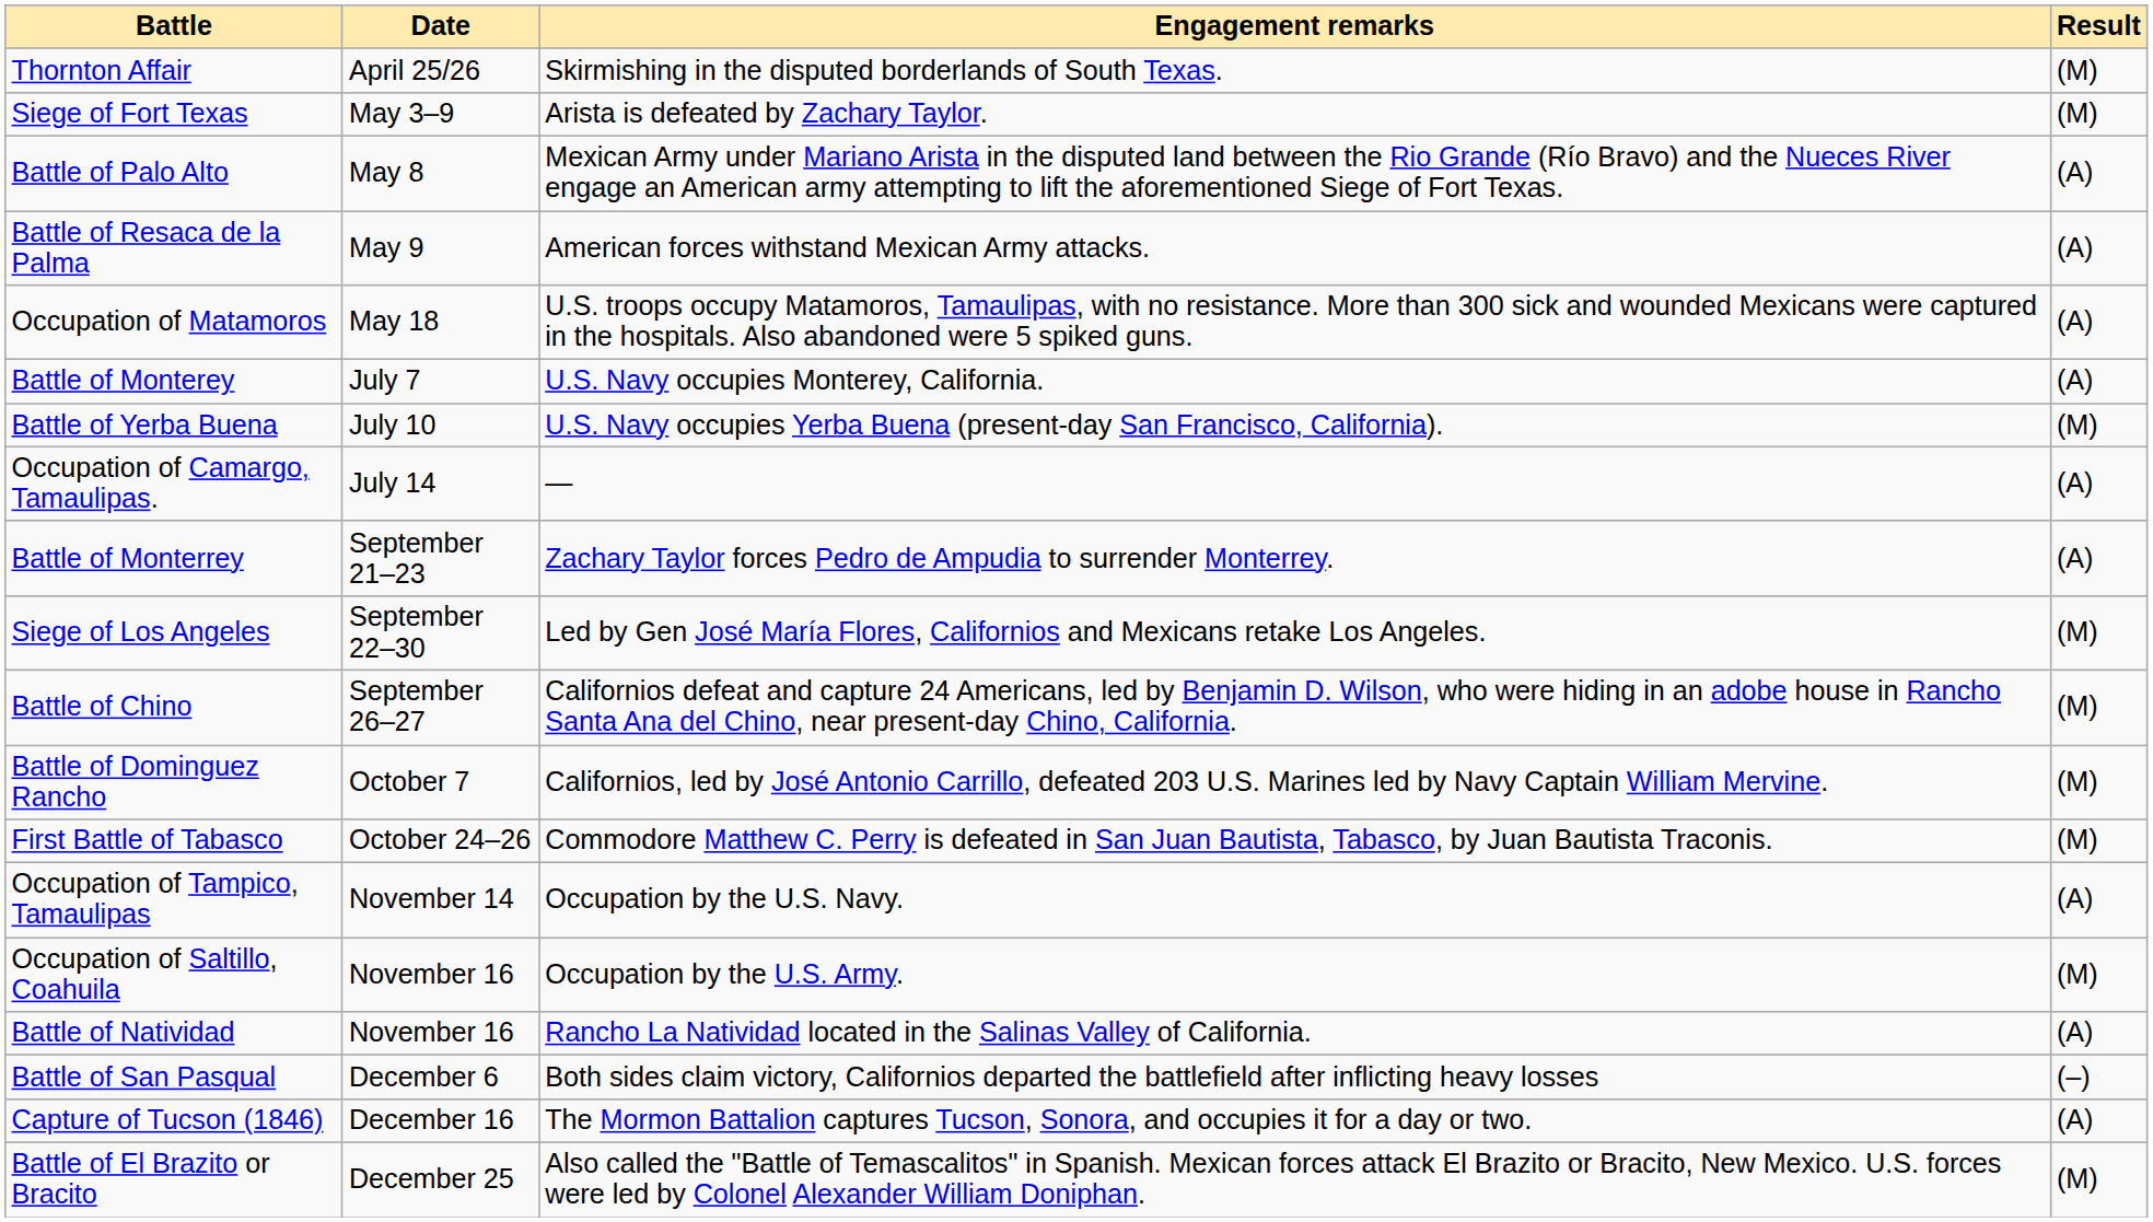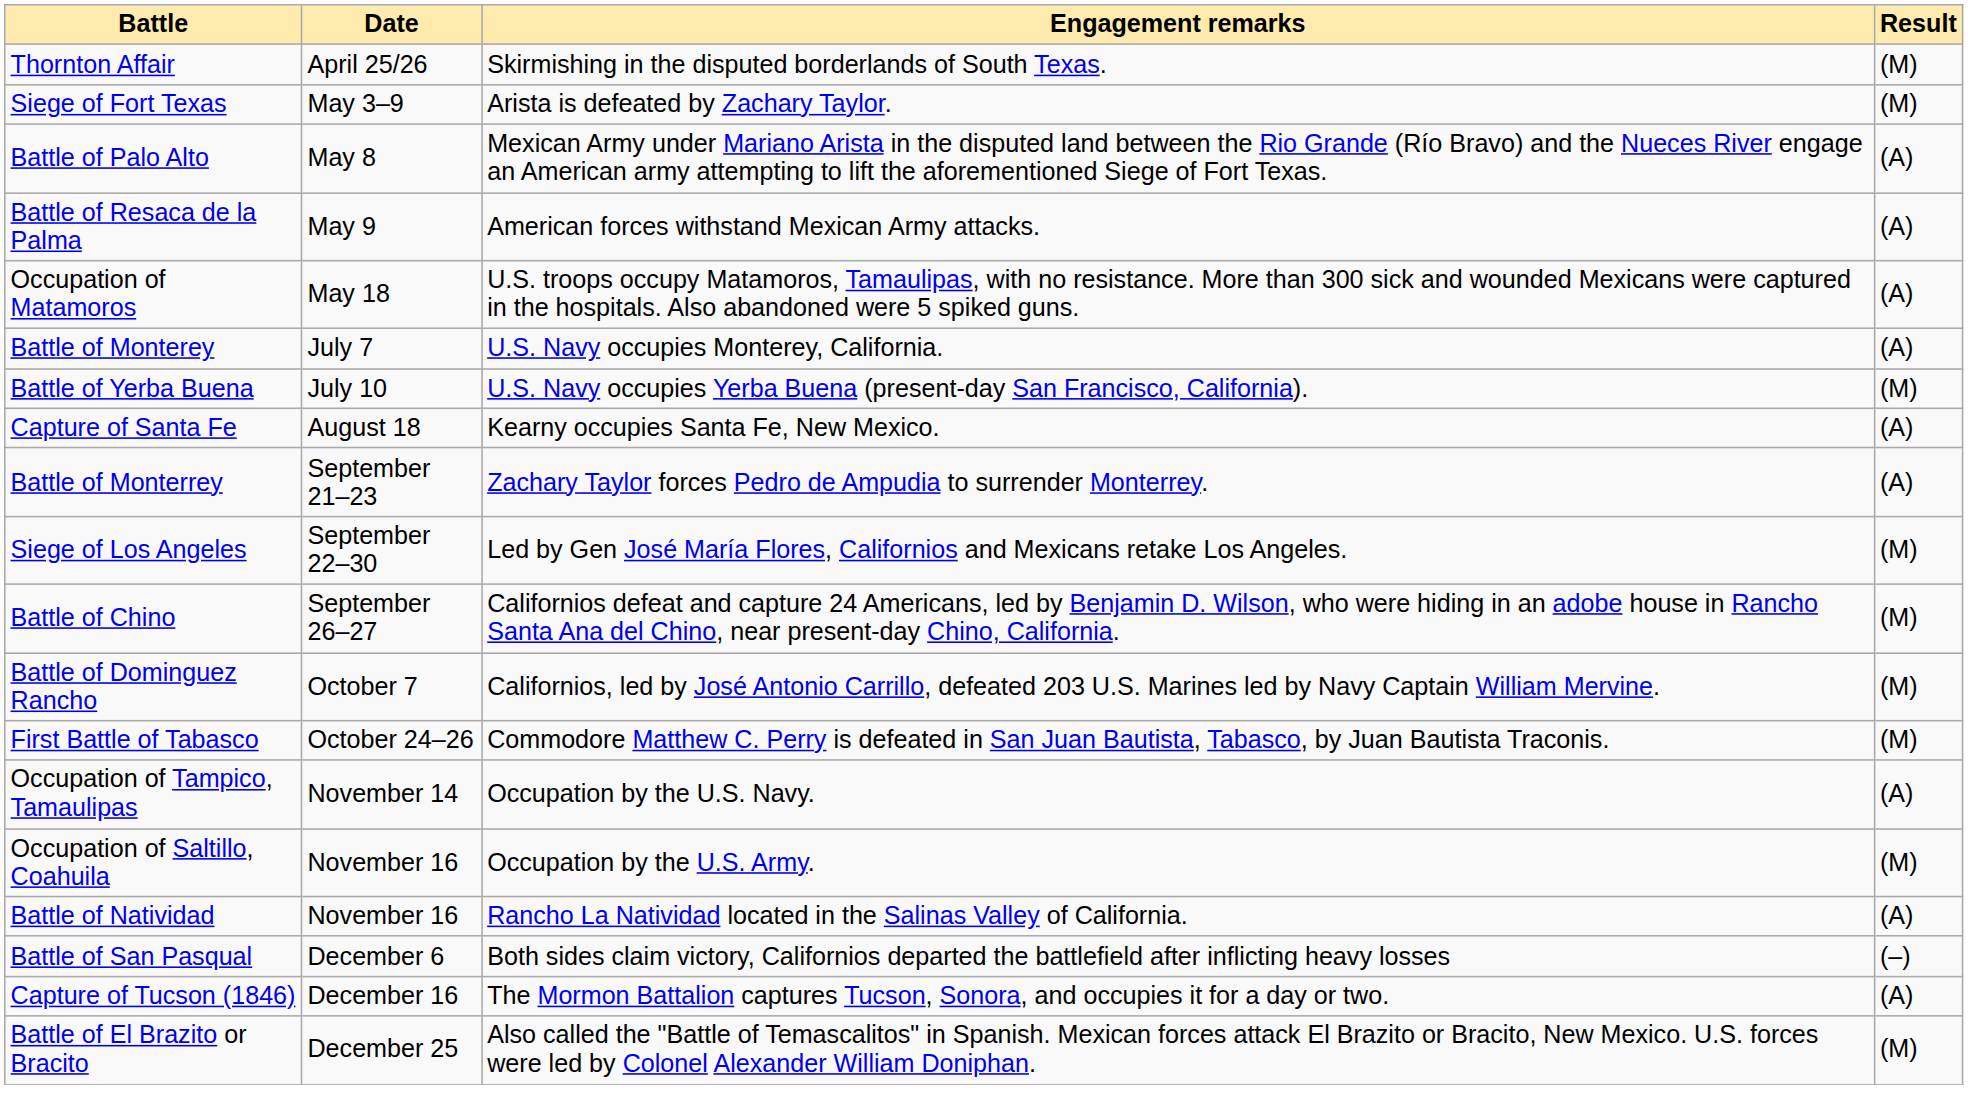 <table class="wikitable sortable">
 <tr>
 <th style="background: #FFEBAD; color: black;"><strong>Battle</strong></th>
 <th style="background: #FFEBAD; color: black;"><strong>Date</strong></th>
 <th style="background: #FFEBAD; color: black;">Engagement remarks</th>
 <th style="background: #FFEBAD; color: black;"><strong>Result</strong></th>
 </tr>
 <tr>
 <td><a href='#'>Thornton Affair</a></td>
 <td>April 25/26</td>
 <td>Skirmishing in the disputed borderlands of South <a href='#'>Texas</a>.</td>
 <td>(M)</td>
 </tr>
 <tr>
 <td><a href='#'>Siege of Fort Texas</a></td>
 <td>May 3–9</td>
 <td>Arista is defeated by <a href='#'>Zachary Taylor</a>.</td>
 <td>(M)</td>
 </tr>
 <tr>
 <td><a href='#'>Battle of Palo Alto</a></td>
 <td>May 8</td>
 <td>Mexican Army under <a href='#'>Mariano Arista</a> in the disputed land between the <a href='#'>Rio Grande</a> (Río Bravo) and the <a href='#'>Nueces River</a> engage an American army attempting to lift the aforementioned Siege of Fort Texas.</td>
 <td>(A)</td>
 </tr>
 <tr>
 <td><a href='#'>Battle of Resaca de la Palma</a></td>
 <td>May 9</td>
 <td>American forces withstand Mexican Army attacks.</td>
 <td>(A)</td>
 </tr>
 <tr>
 <td>Occupation of <a href='#'>Matamoros</a></td>
 <td>May 18</td>
 <td>U.S. troops occupy Matamoros, <a href='#'>Tamaulipas</a>, with no resistance. More than 300 sick and wounded Mexicans were captured in the hospitals. Also abandoned were 5 spiked guns.</td>
 <td>(A)</td>
 </tr>
 <tr>
 <td><a href='#'>Battle of Monterey</a></td>
 <td>July 7</td>
 <td><a href='#'>U.S. Navy</a> occupies Monterey, California.</td>
 <td>(A)</td>
 </tr>
 <tr>
 <td><a href='#'>Battle of Yerba Buena</a></td>
 <td>July 10</td>
 <td><a href='#'>U.S. Navy</a> occupies <a href='#'>Yerba Buena</a> (present-day <a href='#'>San Francisco, California</a>).</td>
 <td>(M)</td>
 </tr>
 <tr>
-<td align="left">Occupation of <a href='#'>Camargo, Tamaulipas</a>.</td>
-<td>July 14</td>
-<td align="left">—</td>
+<td><a href='#'>Capture of Santa Fe</a></td>
+<td>August 18</td>
+<td>Kearny occupies Santa Fe, New Mexico.</td>
 <td>(A)</td>
 </tr>
 <tr>
 <td><a href='#'>Battle of Monterrey</a></td>
 <td>September 21–23</td>
 <td><a href='#'>Zachary Taylor</a> forces <a href='#'>Pedro de Ampudia</a> to surrender <a href='#'>Monterrey</a>.</td>
 <td>(A)</td>
 </tr>
 <tr>
 <td><a href='#'>Siege of Los Angeles</a></td>
 <td>September 22–30</td>
 <td>Led by Gen <a href='#'>José María Flores</a>, <a href='#'>Californios</a> and Mexicans retake Los Angeles.</td>
 <td>(M)</td>
 </tr>
 <tr>
 <td><a href='#'>Battle of Chino</a></td>
 <td>September 26–27</td>
 <td>Californios defeat and capture 24 Americans, led by <a href='#'>Benjamin D. Wilson</a>, who were hiding in an <a href='#'>adobe</a> house in <a href='#'>Rancho Santa Ana del Chino</a>, near present-day <a href='#'>Chino, California</a>.</td>
 <td>(M)</td>
 </tr>
 <tr>
 <td><a href='#'>Battle of Dominguez Rancho</a></td>
 <td>October 7</td>
 <td>Californios, led by <a href='#'>José Antonio Carrillo</a>, defeated 203 U.S. Marines led by Navy Captain <a href='#'>William Mervine</a>.</td>
 <td>(M)</td>
 </tr>
 <tr>
 <td><a href='#'>First Battle of Tabasco</a></td>
 <td>October 24–26</td>
 <td>Commodore <a href='#'>Matthew C. Perry</a> is defeated in <a href='#'>San Juan Bautista</a>, <a href='#'>Tabasco</a>, by Juan Bautista Traconis.</td>
 <td>(M)</td>
 </tr>
 <tr>
 <td align="left">Occupation of <a href='#'>Tampico</a>, <a href='#'>Tamaulipas</a></td>
 <td>November 14</td>
 <td>Occupation by the U.S. Navy.</td>
 <td>(A)</td>
 </tr>
 <tr>
 <td align="left">Occupation of <a href='#'>Saltillo</a>, <a href='#'>Coahuila</a></td>
 <td>November 16</td>
 <td>Occupation by the <a href='#'>U.S. Army</a>.</td>
 <td>(M)</td>
 </tr>
 <tr>
 <td><a href='#'>Battle of Natividad</a></td>
 <td>November 16</td>
 <td><a href='#'>Rancho La Natividad</a> located in the <a href='#'>Salinas Valley</a> of California.</td>
 <td>(A)</td>
 </tr>
 <tr>
 <td><a href='#'>Battle of San Pasqual</a></td>
 <td>December 6</td>
 <td>Both sides claim victory, Californios departed the battlefield after inflicting heavy losses</td>
 <td>(–)</td>
 </tr>
 <tr>
 <td><a href='#'>Capture of Tucson (1846)</a></td>
 <td>December 16</td>
 <td>The <a href='#'>Mormon Battalion</a> captures <a href='#'>Tucson</a>, <a href='#'>Sonora</a>, and occupies it for a day or two.</td>
 <td>(A)</td>
 </tr>
 <tr>
 <td><a href='#'>Battle of El Brazito</a> or <a href='#'>Bracito</a></td>
 <td>December 25</td>
 <td>Also called the "Battle of Temascalitos" in Spanish. Mexican forces attack El Brazito or Bracito, New Mexico. U.S. forces were led by <a href='#'>Colonel</a> <a href='#'>Alexander William Doniphan</a>.</td>
 <td>(M)</td>
 </tr>
 </table>
